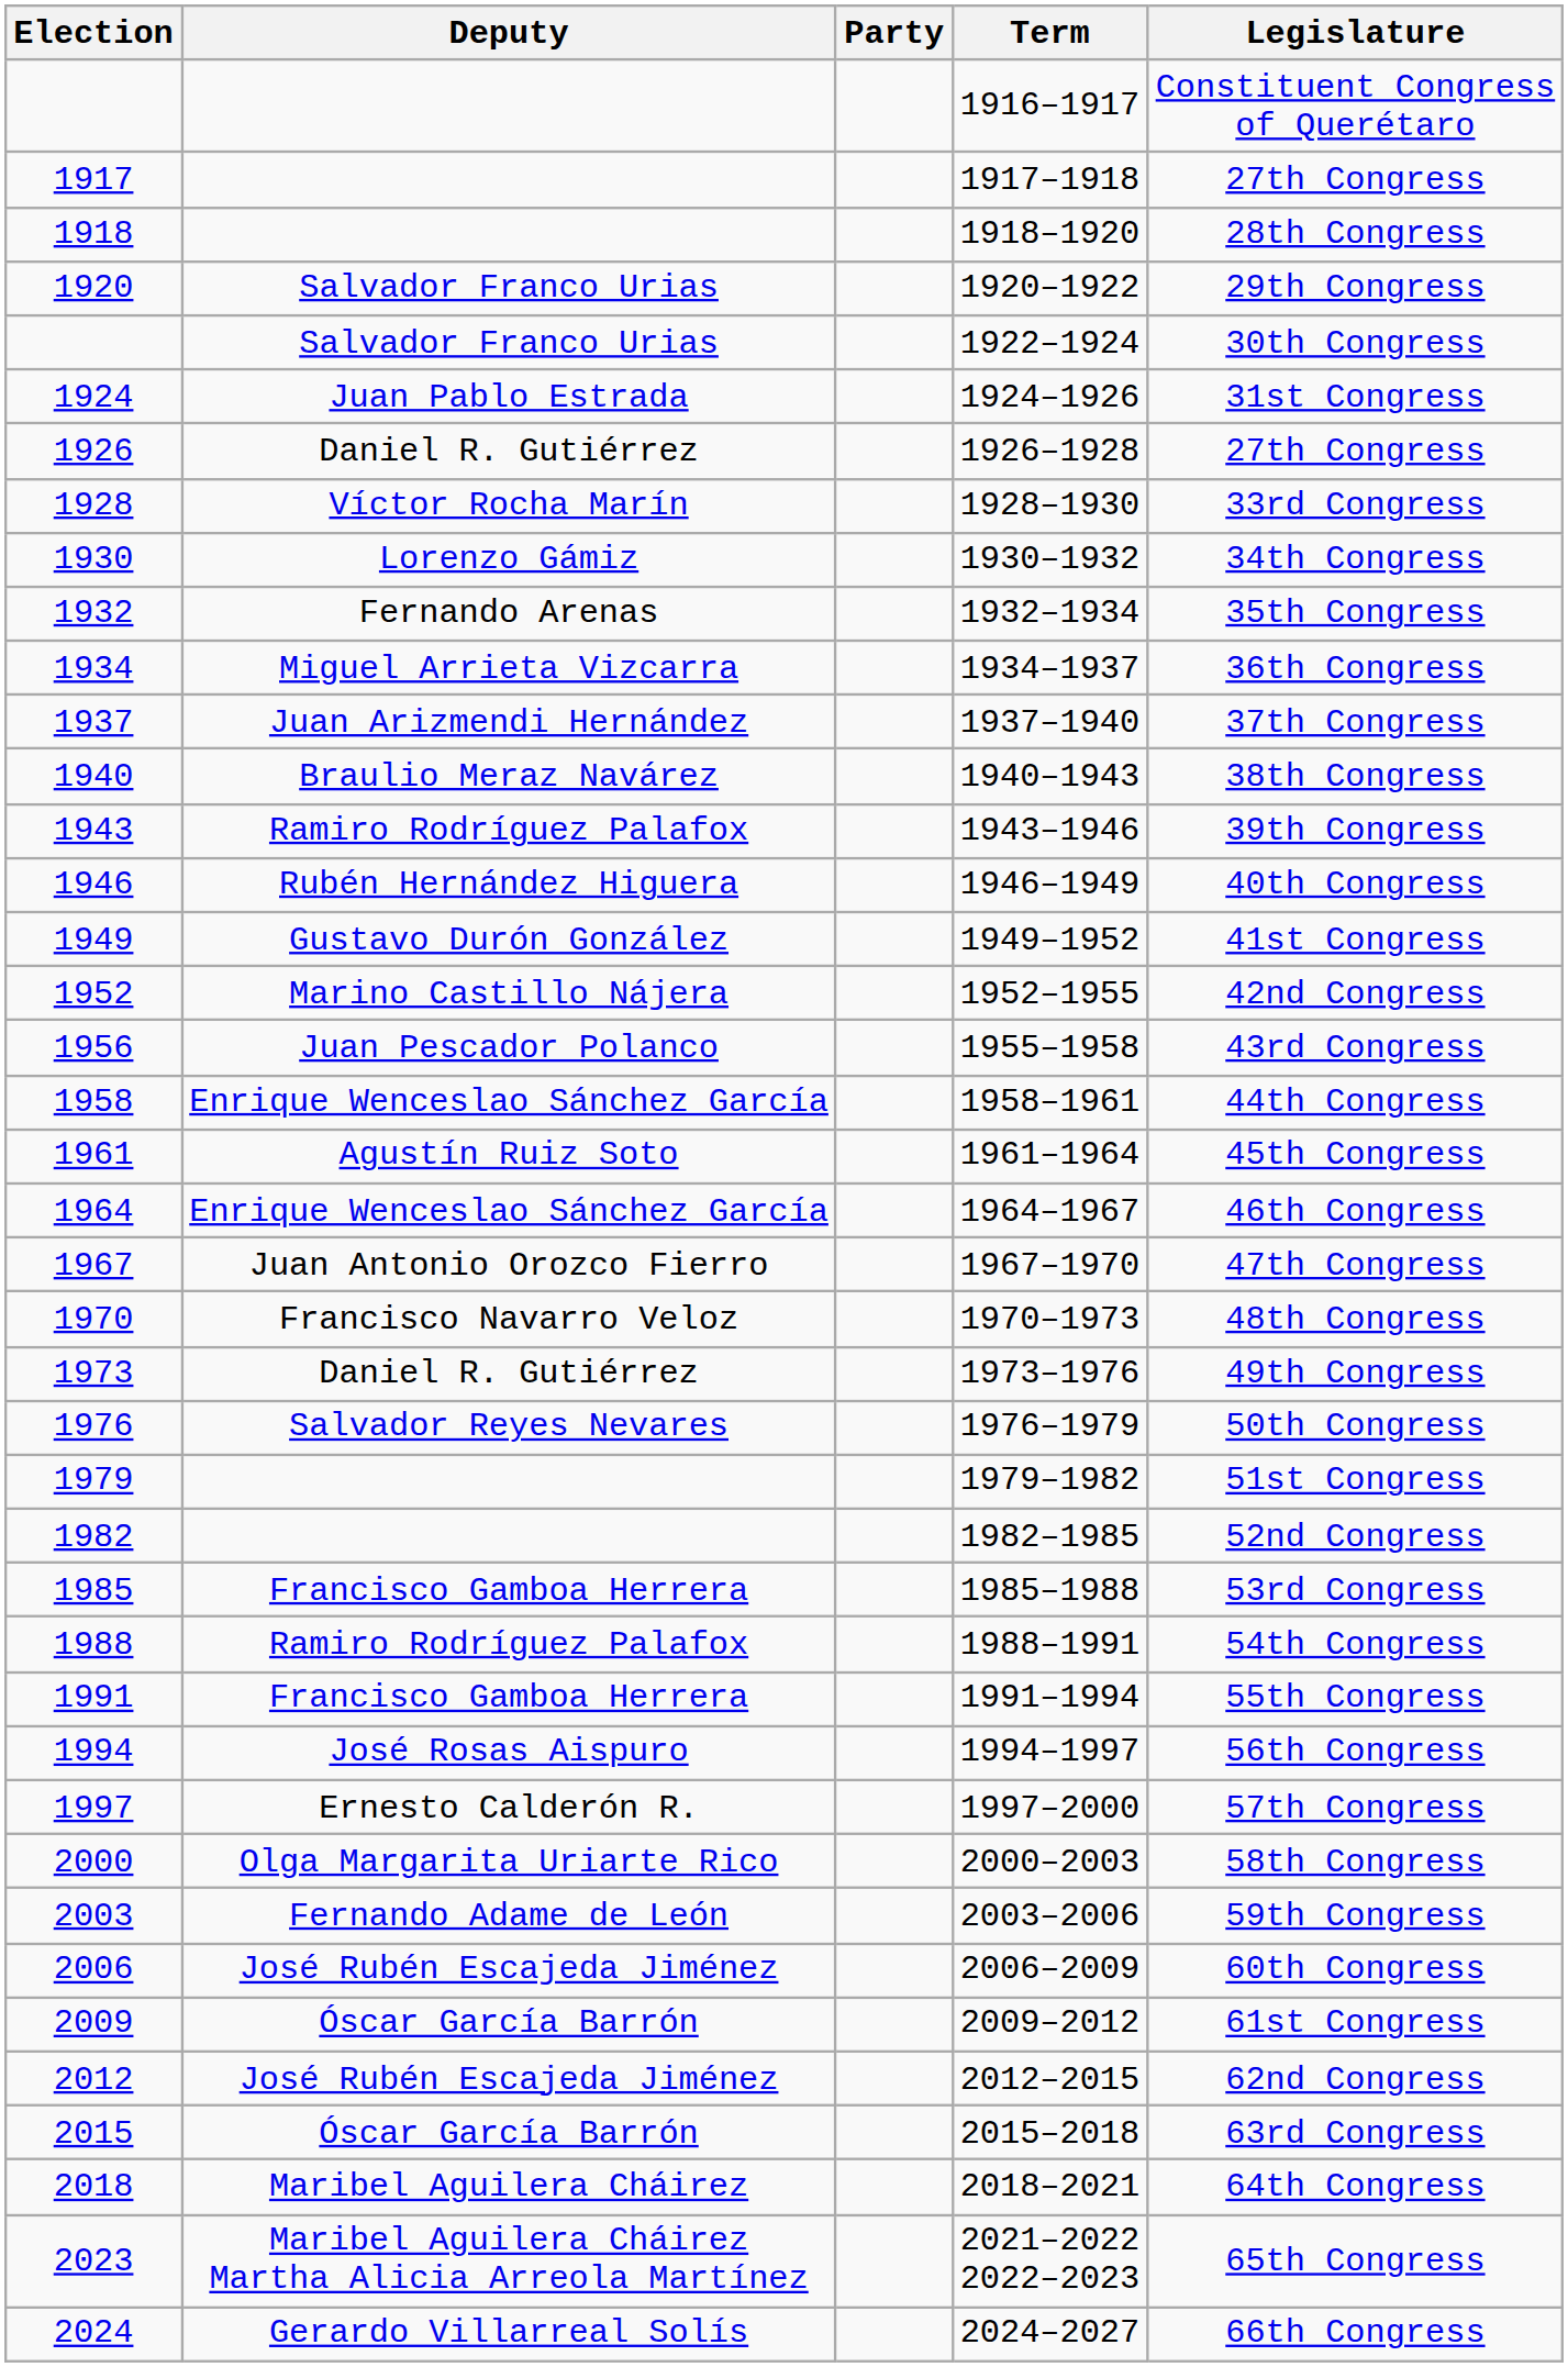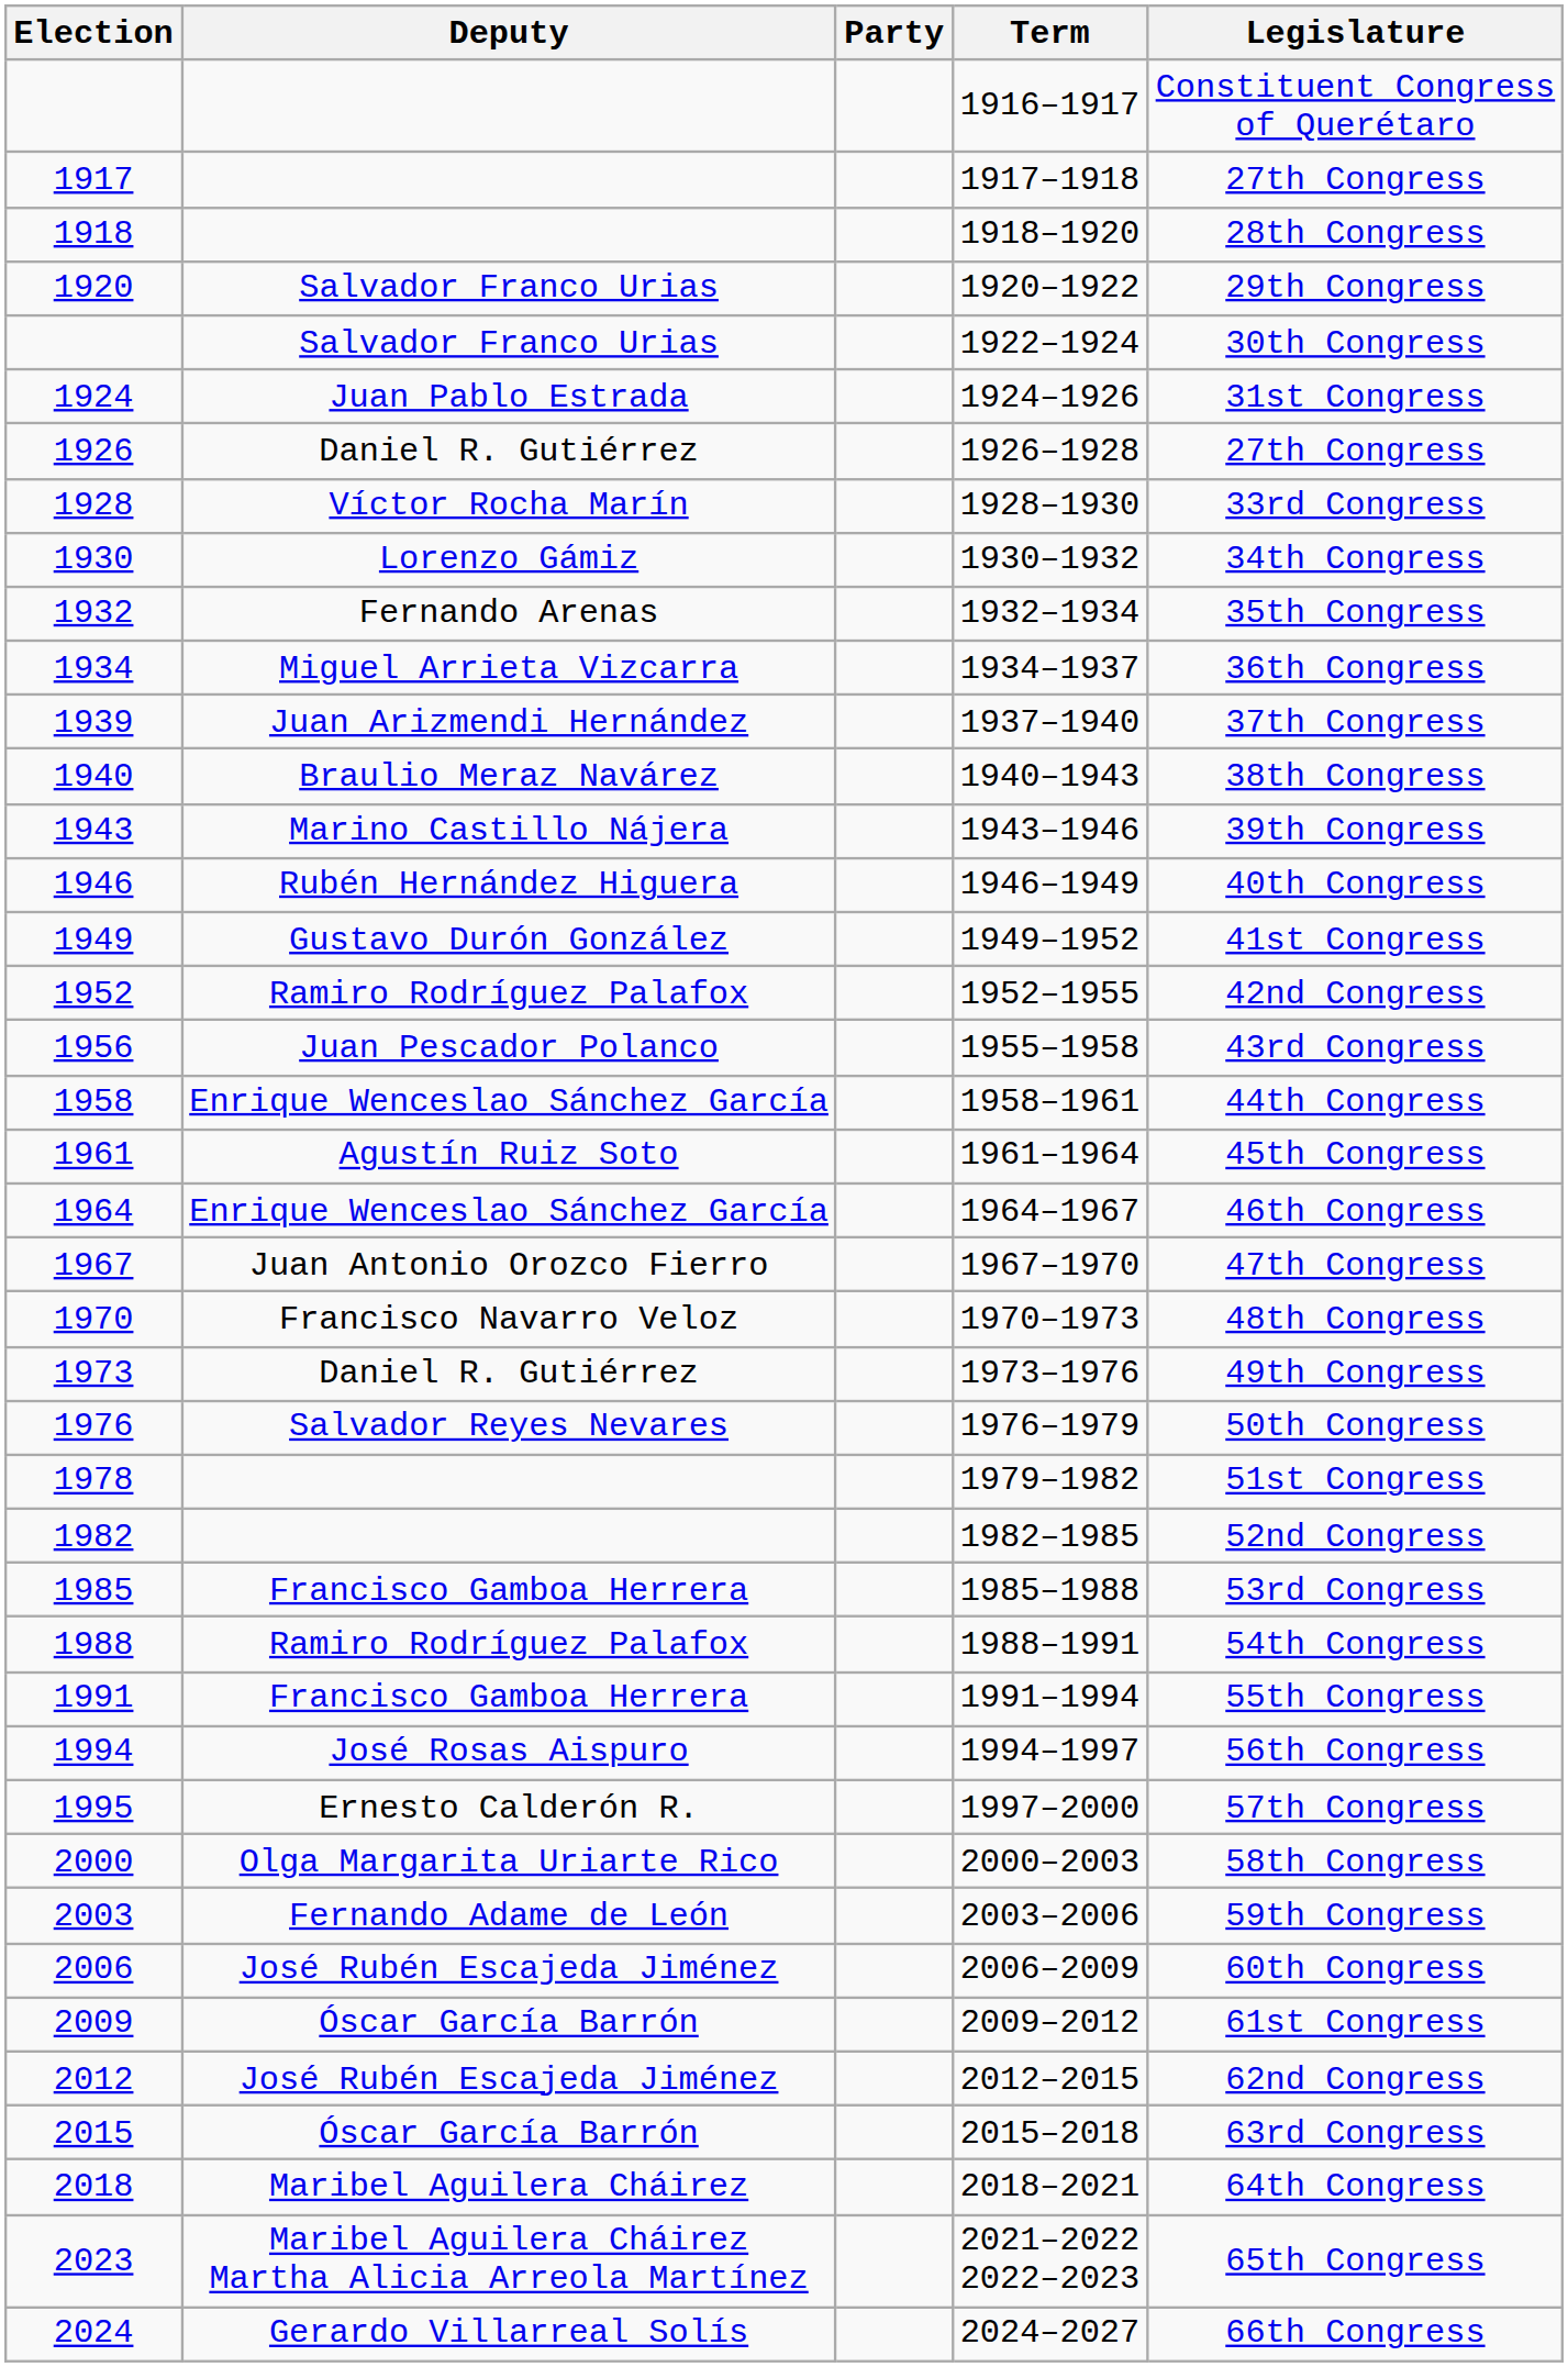 <table class="wikitable sortable" style="text-align: center">
 <tr>
 <th>Election</th>
 <th class="unsortable">Deputy</th>
 <th class="unsortable">Party</th>
 <th class="unsortable">Term</th>
 <th class="unsortable">Legislature</th>
 </tr>
 <tr>
 <td></td>
 <td></td>
 <td></td>
 <td>1916–1917</td>
 <td><a href='#'>Constituent Congress<br>of Querétaro</a></td>
 </tr>
 <tr>
 <td><a href='#'>1917</a></td>
 <td></td>
 <td></td>
 <td>1917–1918</td>
 <td><a href='#'>27th Congress</a></td>
 </tr>
 <tr>
 <td><a href='#'>1918</a></td>
 <td></td>
 <td></td>
 <td>1918–1920</td>
 <td><a href='#'>28th Congress</a></td>
 </tr>
 <tr>
 <td><a href='#'>1920</a></td>
 <td><a href='#'>Salvador Franco Urias</a></td>
 <td></td>
 <td>1920–1922</td>
 <td><a href='#'>29th Congress</a></td>
 </tr>
 <tr>
 <td></td>
 <td><a href='#'>Salvador Franco Urias</a></td>
 <td></td>
 <td>1922–1924</td>
 <td><a href='#'>30th Congress</a></td>
 </tr>
 <tr>
 <td><a href='#'>1924</a></td>
 <td><a href='#'>Juan Pablo Estrada</a></td>
 <td></td>
 <td>1924–1926</td>
 <td><a href='#'>31st Congress</a></td>
 </tr>
 <tr>
 <td><a href='#'>1926</a></td>
 <td>Daniel R. Gutiérrez</td>
 <td></td>
 <td>1926–1928</td>
 <td><a href='#'>27th Congress</a></td>
 </tr>
 <tr>
 <td><a href='#'>1928</a></td>
 <td><a href='#'>Víctor Rocha Marín</a></td>
 <td></td>
 <td>1928–1930</td>
 <td><a href='#'>33rd Congress</a></td>
 </tr>
 <tr>
 <td><a href='#'>1930</a></td>
 <td><a href='#'>Lorenzo Gámiz</a></td>
 <td></td>
 <td>1930–1932</td>
 <td><a href='#'>34th Congress</a></td>
 </tr>
 <tr>
 <td><a href='#'>1932</a></td>
 <td>Fernando Arenas</td>
 <td></td>
 <td>1932–1934</td>
 <td><a href='#'>35th Congress</a></td>
 </tr>
 <tr>
 <td><a href='#'>1934</a></td>
 <td><a href='#'>Miguel Arrieta Vizcarra</a></td>
 <td></td>
 <td>1934–1937</td>
 <td><a href='#'>36th Congress</a></td>
 </tr>
 <tr>
-<td><a href='#'>1937</a></td>
+<td><a href='#'>1939</a></td>
 <td><a href='#'>Juan Arizmendi Hernández</a></td>
 <td></td>
 <td>1937–1940</td>
 <td><a href='#'>37th Congress</a></td>
 </tr>
 <tr>
 <td><a href='#'>1940</a></td>
 <td><a href='#'>Braulio Meraz Navárez</a></td>
 <td></td>
 <td>1940–1943</td>
 <td><a href='#'>38th Congress</a></td>
 </tr>
 <tr>
 <td><a href='#'>1943</a></td>
-<td><a href='#'>Ramiro Rodríguez Palafox</a></td>
+<td><a href='#'>Marino Castillo Nájera</a></td>
 <td></td>
 <td>1943–1946</td>
 <td><a href='#'>39th Congress</a></td>
 </tr>
 <tr>
 <td><a href='#'>1946</a></td>
 <td><a href='#'>Rubén Hernández Higuera</a></td>
 <td></td>
 <td>1946–1949</td>
 <td><a href='#'>40th Congress</a></td>
 </tr>
 <tr>
 <td><a href='#'>1949</a></td>
 <td><a href='#'>Gustavo Durón González</a></td>
 <td></td>
 <td>1949–1952</td>
 <td><a href='#'>41st Congress</a></td>
 </tr>
 <tr>
 <td><a href='#'>1952</a></td>
-<td><a href='#'>Marino Castillo Nájera</a></td>
+<td><a href='#'>Ramiro Rodríguez Palafox</a></td>
 <td></td>
 <td>1952–1955</td>
 <td><a href='#'>42nd Congress</a></td>
 </tr>
 <tr>
 <td><a href='#'>1956</a></td>
 <td><a href='#'>Juan Pescador Polanco</a></td>
 <td></td>
 <td>1955–1958</td>
 <td><a href='#'>43rd Congress</a></td>
 </tr>
 <tr>
 <td><a href='#'>1958</a></td>
 <td><a href='#'>Enrique Wenceslao Sánchez García</a></td>
 <td></td>
 <td>1958–1961</td>
 <td><a href='#'>44th Congress</a></td>
 </tr>
 <tr>
 <td><a href='#'>1961</a></td>
 <td><a href='#'>Agustín Ruiz Soto</a></td>
 <td></td>
 <td>1961–1964</td>
 <td><a href='#'>45th Congress</a></td>
 </tr>
 <tr>
 <td><a href='#'>1964</a></td>
 <td><a href='#'>Enrique Wenceslao Sánchez García</a></td>
 <td></td>
 <td>1964–1967</td>
 <td><a href='#'>46th Congress</a></td>
 </tr>
 <tr>
 <td><a href='#'>1967</a></td>
 <td>Juan Antonio Orozco Fierro</td>
 <td></td>
 <td>1967–1970</td>
 <td><a href='#'>47th Congress</a></td>
 </tr>
 <tr>
 <td><a href='#'>1970</a></td>
 <td>Francisco Navarro Veloz</td>
 <td></td>
 <td>1970–1973</td>
 <td><a href='#'>48th Congress</a></td>
 </tr>
 <tr>
 <td><a href='#'>1973</a></td>
 <td>Daniel R. Gutiérrez</td>
 <td></td>
 <td>1973–1976</td>
 <td><a href='#'>49th Congress</a></td>
 </tr>
 <tr>
 <td><a href='#'>1976</a></td>
 <td><a href='#'>Salvador Reyes Nevares</a></td>
 <td></td>
 <td>1976–1979</td>
 <td><a href='#'>50th Congress</a></td>
 </tr>
 <tr>
-<td><a href='#'>1979</a></td>
+<td><a href='#'>1978</a></td>
 <td></td>
 <td></td>
 <td>1979–1982</td>
 <td><a href='#'>51st Congress</a></td>
 </tr>
 <tr>
 <td><a href='#'>1982</a></td>
 <td></td>
 <td></td>
 <td>1982–1985</td>
 <td><a href='#'>52nd Congress</a></td>
 </tr>
 <tr>
 <td><a href='#'>1985</a></td>
 <td><a href='#'>Francisco Gamboa Herrera</a></td>
 <td></td>
 <td>1985–1988</td>
 <td><a href='#'>53rd Congress</a></td>
 </tr>
 <tr>
 <td><a href='#'>1988</a></td>
 <td><a href='#'>Ramiro Rodríguez Palafox</a></td>
 <td></td>
 <td>1988–1991</td>
 <td><a href='#'>54th Congress</a></td>
 </tr>
 <tr>
 <td><a href='#'>1991</a></td>
 <td><a href='#'>Francisco Gamboa Herrera</a></td>
 <td></td>
 <td>1991–1994</td>
 <td><a href='#'>55th Congress</a></td>
 </tr>
 <tr>
 <td><a href='#'>1994</a></td>
 <td><a href='#'>José Rosas Aispuro</a></td>
 <td></td>
 <td>1994–1997</td>
 <td><a href='#'>56th Congress</a></td>
 </tr>
 <tr>
-<td><a href='#'>1997</a></td>
+<td><a href='#'>1995</a></td>
 <td>Ernesto Calderón R.</td>
 <td></td>
 <td>1997–2000</td>
 <td><a href='#'>57th Congress</a></td>
 </tr>
 <tr>
 <td><a href='#'>2000</a></td>
 <td><a href='#'>Olga Margarita Uriarte Rico</a></td>
 <td></td>
 <td>2000–2003</td>
 <td><a href='#'>58th Congress</a></td>
 </tr>
 <tr>
 <td><a href='#'>2003</a></td>
 <td><a href='#'>Fernando Adame de León</a></td>
 <td></td>
 <td>2003–2006</td>
 <td><a href='#'>59th Congress</a></td>
 </tr>
 <tr>
 <td><a href='#'>2006</a></td>
 <td><a href='#'>José Rubén Escajeda Jiménez</a></td>
 <td></td>
 <td>2006–2009</td>
 <td><a href='#'>60th Congress</a></td>
 </tr>
 <tr>
 <td><a href='#'>2009</a></td>
 <td><a href='#'>Óscar García Barrón</a></td>
 <td></td>
 <td>2009–2012</td>
 <td><a href='#'>61st Congress</a></td>
 </tr>
 <tr>
 <td><a href='#'>2012</a></td>
 <td><a href='#'>José Rubén Escajeda Jiménez</a></td>
 <td></td>
 <td>2012–2015</td>
 <td><a href='#'>62nd Congress</a></td>
 </tr>
 <tr>
 <td><a href='#'>2015</a></td>
 <td><a href='#'>Óscar García Barrón</a></td>
 <td></td>
 <td>2015–2018</td>
 <td><a href='#'>63rd Congress</a></td>
 </tr>
 <tr>
 <td><a href='#'>2018</a></td>
 <td><a href='#'>Maribel Aguilera Cháirez</a></td>
 <td></td>
 <td>2018–2021</td>
 <td><a href='#'>64th Congress</a></td>
 </tr>
 <tr>
 <td><a href='#'>2023</a></td>
 <td><a href='#'>Maribel Aguilera Cháirez</a><br><a href='#'>Martha Alicia Arreola Martínez</a></td>
 <td></td>
 <td>2021–2022<br>2022–2023</td>
 <td><a href='#'>65th Congress</a></td>
 </tr>
 <tr>
 <td><a href='#'>2024</a></td>
 <td><a href='#'>Gerardo Villarreal Solís</a></td>
 <td></td>
 <td>2024–2027</td>
 <td><a href='#'>66th Congress</a></td>
 </tr>
 </table>
